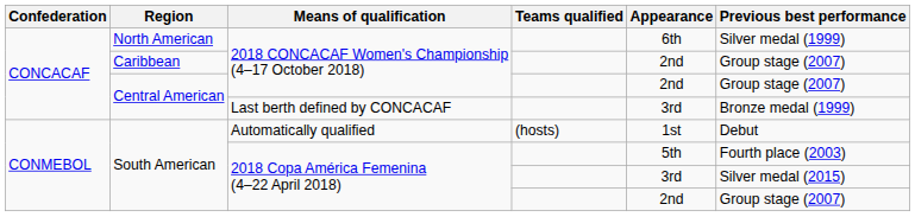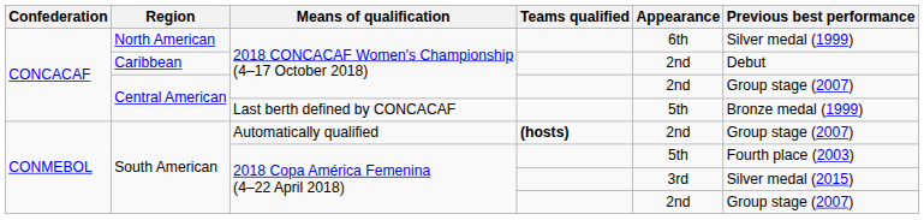 <table class="wikitable">
 <tr>
 <th>Confederation</th>
 <th>Region</th>
 <th>Means of qualification</th>
 <th>Teams qualified</th>
 <th>Appearance</th>
 <th>Previous best performance</th>
 </tr>
 <tr>
 <td rowspan="4"><a href='#'>CONCACAF</a></td>
 <td><a href='#'>North American</a></td>
 <td rowspan="3"><a href='#'>2018 CONCACAF Women's Championship</a><br>(4–17 October 2018)</td>
 <td></td>
 <td align=center>6th</td>
 <td>Silver medal (<a href='#'>1999</a>)</td>
 </tr>
 <tr>
 <td><a href='#'>Caribbean</a></td>
 <td></td>
 <td align=center>2nd</td>
-<td>Group stage (<a href='#'>2007</a>)</td>
+<td>Debut</td>
 </tr>
 <tr>
 <td rowspan="2"><a href='#'>Central American</a></td>
 <td></td>
 <td align=center>2nd</td>
 <td>Group stage (<a href='#'>2007</a>)</td>
 </tr>
 <tr>
 <td>Last berth defined by CONCACAF</td>
 <td></td>
-<td align=center>3rd</td>
+<td align=center>5th</td>
 <td>Bronze medal (<a href='#'>1999</a>)</td>
 </tr>
 <tr>
 <td rowspan="4"><a href='#'>CONMEBOL</a></td>
 <td rowspan="4">South American</td>
 <td>Automatically qualified</td>
-<td> (hosts)</td>
-<td align=center>1st</td>
-<td>Debut</td>
+<td><strong> (hosts)</strong></td>
+<td align=center>2nd</td>
+<td>Group stage (<a href='#'>2007</a>)</td>
 </tr>
 <tr>
 <td rowspan="3"><a href='#'>2018 Copa América Femenina</a><br>(4–22 April 2018)</td>
 <td></td>
 <td align=center>5th</td>
 <td>Fourth place (<a href='#'>2003</a>)</td>
 </tr>
 <tr>
 <td></td>
 <td align=center>3rd</td>
 <td>Silver medal (<a href='#'>2015</a>)</td>
 </tr>
 <tr>
 <td></td>
 <td align=center>2nd</td>
 <td>Group stage (<a href='#'>2007</a>)</td>
 </tr>
 </table>
